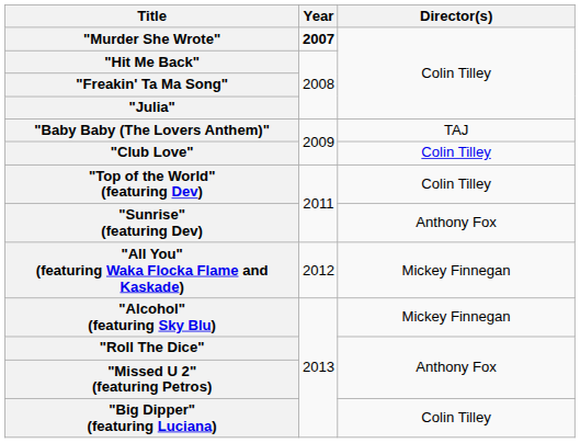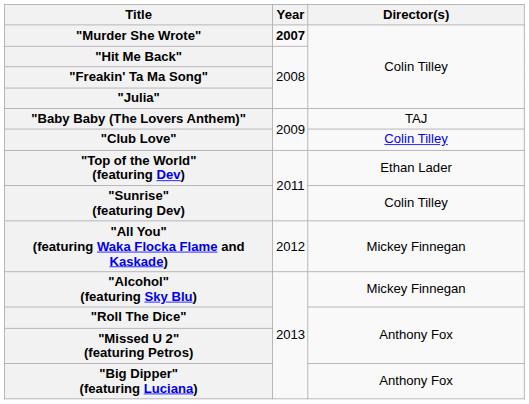 <table class="wikitable plainrowheaders" style="text-align:center;">
 <tr>
 <th scope="col" style="width:20em;">Title</th>
 <th scope="col">Year</th>
 <th scope="col" style="width:16em;">Director(s)</th>
 </tr>
 <tr>
 <th scope="row">"Murder She Wrote"</th>
 <td><strong>2007</strong></td>
 <td rowspan="4">Colin Tilley</td>
 </tr>
 <tr>
 <th scope="row">"Hit Me Back"</th>
 <td rowspan="3">2008</td>
 </tr>
 <tr>
 <th scope="row">"Freakin' Ta Ma Song"</th>
 </tr>
 <tr>
 <th scope="row">"Julia"</th>
 </tr>
 <tr>
 <th scope="row">"Baby Baby (The Lovers Anthem)"</th>
 <td rowspan="2">2009</td>
 <td>TAJ</td>
 </tr>
 <tr>
 <th scope="row">"Club Love"</th>
 <td><a href='#'>Colin Tilley</a></td>
 </tr>
 <tr>
 <th scope="row">"Top of the World"<br><span>(featuring <a href='#'>Dev</a>)</span></th>
 <td rowspan="2">2011</td>
-<td>Colin Tilley</td>
+<td>Ethan Lader</td>
 </tr>
 <tr>
 <th scope="row">"Sunrise"<br><span>(featuring Dev)</span></th>
-<td>Anthony Fox</td>
+<td>Colin Tilley</td>
 </tr>
 <tr>
 <th scope="row">"All You"<br><span>(featuring <a href='#'>Waka Flocka Flame</a> and <a href='#'>Kaskade</a>)</span></th>
 <td>2012</td>
 <td>Mickey Finnegan</td>
 </tr>
 <tr>
 <th scope="row">"Alcohol"<br><span>(featuring <a href='#'>Sky Blu</a>)</span></th>
 <td rowspan="4">2013</td>
 <td>Mickey Finnegan</td>
 </tr>
 <tr>
 <th scope="row">"Roll The Dice"<br><span></span></th>
 <td rowspan="2">Anthony Fox</td>
 </tr>
 <tr>
 <th scope="row">"Missed U 2"<br><span>(featuring Petros)</span></th>
 </tr>
 <tr>
 <th scope="row">"Big Dipper"<br><span>(featuring <a href='#'>Luciana</a>)</span></th>
-<td>Colin Tilley</td>
+<td>Anthony Fox</td>
 </tr>
 </table>
